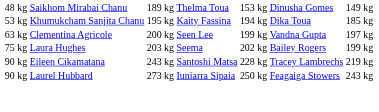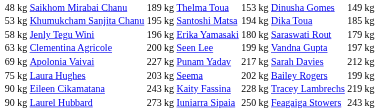 <table>
 <tr>
 <td>48 kg</td>
 <td><a href='#'>Saikhom Mirabai Chanu</a><br></td>
 <td>189 kg</td>
 <td><a href='#'>Thelma Toua</a><br></td>
 <td>153 kg</td>
 <td><a href='#'>Dinusha Gomes</a><br></td>
 <td>149 kg</td>
 </tr>
 <tr>
 <td>53 kg</td>
 <td><a href='#'>Khumukcham Sanjita Chanu</a><br></td>
 <td>195 kg</td>
-<td><a href='#'>Kaity Fassina</a><br></td>
+<td><a href='#'>Santoshi Matsa</a><br></td>
 <td>194 kg</td>
 <td><a href='#'>Dika Toua</a><br></td>
 <td>185 kg</td>
+</tr>
+<tr>
+<td>58 kg</td>
+<td><a href='#'>Jenly Tegu Wini</a><br></td>
+<td>196 kg</td>
+<td><a href='#'>Erika Yamasaki</a><br></td>
+<td>180 kg</td>
+<td><a href='#'>Saraswati Rout</a><br></td>
+<td>179 kg</td>
 </tr>
 <tr>
 <td>63 kg</td>
 <td><a href='#'>Clementina Agricole</a><br></td>
 <td>200 kg</td>
 <td><a href='#'>Seen Lee</a><br></td>
 <td>199 kg</td>
 <td><a href='#'>Vandna Gupta</a><br></td>
 <td>197 kg</td>
+</tr>
+<tr>
+<td>69 kg</td>
+<td><a href='#'>Apolonia Vaivai</a><br></td>
+<td>227 kg</td>
+<td><a href='#'>Punam Yadav</a><br></td>
+<td>217 kg</td>
+<td><a href='#'>Sarah Davies</a><br></td>
+<td>212 kg</td>
 </tr>
 <tr>
 <td>75 kg</td>
 <td><a href='#'>Laura Hughes</a><br></td>
 <td>203 kg</td>
 <td><a href='#'>Seema</a><br></td>
 <td>202 kg</td>
 <td><a href='#'>Bailey Rogers</a><br></td>
 <td>199 kg</td>
 </tr>
 <tr>
 <td>90 kg</td>
 <td><a href='#'>Eileen Cikamatana</a><br></td>
 <td>243 kg</td>
-<td><a href='#'>Santoshi Matsa</a><br></td>
+<td><a href='#'>Kaity Fassina</a><br></td>
 <td>228 kg</td>
 <td><a href='#'>Tracey Lambrechs</a><br></td>
 <td>219 kg</td>
 </tr>
 <tr>
 <td>90 kg</td>
 <td><a href='#'>Laurel Hubbard</a><br></td>
 <td>273 kg</td>
 <td><a href='#'>Iuniarra Sipaia</a><br></td>
 <td>250 kg</td>
 <td><a href='#'>Feagaiga Stowers</a><br></td>
 <td>243 kg</td>
 </tr>
 </table>
